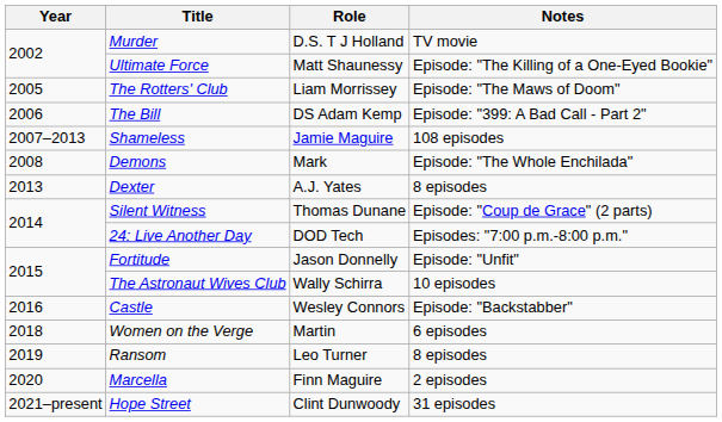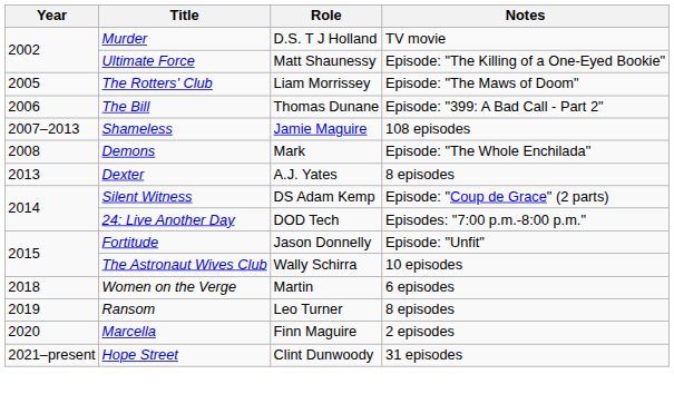 <table class="wikitable sortable">
 <tr>
 <th>Year</th>
 <th>Title</th>
 <th>Role</th>
 <th>Notes</th>
 </tr>
 <tr>
 <td rowspan="2">2002</td>
 <td><em><a href='#'>Murder</a></em></td>
 <td>D.S. T J Holland</td>
 <td>TV movie</td>
 </tr>
 <tr>
 <td><em><a href='#'>Ultimate Force</a></em></td>
 <td>Matt Shaunessy</td>
 <td>Episode: "The Killing of a One-Eyed Bookie"</td>
 </tr>
 <tr>
 <td>2005</td>
 <td><em><a href='#'>The Rotters' Club</a></em></td>
 <td>Liam Morrissey</td>
 <td>Episode: "The Maws of Doom"</td>
 </tr>
 <tr>
 <td>2006</td>
 <td><em><a href='#'>The Bill</a></em></td>
-<td>DS Adam Kemp</td>
+<td>Thomas Dunane</td>
 <td>Episode: "399: A Bad Call - Part 2"</td>
 </tr>
 <tr>
 <td>2007–2013</td>
 <td><em><a href='#'>Shameless</a></em></td>
 <td><a href='#'>Jamie Maguire</a></td>
 <td>108 episodes</td>
 </tr>
 <tr>
 <td>2008</td>
 <td><em><a href='#'>Demons</a></em></td>
 <td>Mark</td>
 <td>Episode: "The Whole Enchilada"</td>
 </tr>
 <tr>
 <td>2013</td>
 <td><em><a href='#'>Dexter</a></em></td>
 <td>A.J. Yates</td>
 <td>8 episodes</td>
 </tr>
 <tr>
 <td rowspan="2">2014</td>
 <td><em><a href='#'>Silent Witness</a></em></td>
-<td>Thomas Dunane</td>
+<td>DS Adam Kemp</td>
 <td>Episode: "<a href='#'>Coup de Grace</a>" (2 parts)</td>
 </tr>
 <tr>
 <td><em><a href='#'>24: Live Another Day</a></em></td>
 <td>DOD Tech</td>
 <td>Episodes: "7:00 p.m.-8:00 p.m."</td>
 </tr>
 <tr>
 <td rowspan="2">2015</td>
 <td><em><a href='#'>Fortitude</a></em></td>
 <td>Jason Donnelly</td>
 <td>Episode: "Unfit"</td>
 </tr>
 <tr>
 <td><em><a href='#'>The Astronaut Wives Club</a></em></td>
 <td>Wally Schirra</td>
 <td>10 episodes</td>
-</tr>
-<tr>
-<td>2016</td>
-<td><em><a href='#'>Castle</a></em></td>
-<td>Wesley Connors</td>
-<td>Episode: "Backstabber"</td>
 </tr>
 <tr>
 <td>2018</td>
 <td><em>Women on the Verge</em></td>
 <td>Martin</td>
 <td>6 episodes</td>
 </tr>
 <tr>
 <td>2019</td>
 <td><em>Ransom</em></td>
 <td>Leo Turner</td>
 <td>8 episodes</td>
 </tr>
 <tr>
 <td>2020</td>
 <td><em><a href='#'>Marcella</a></em></td>
 <td>Finn Maguire</td>
 <td>2 episodes</td>
 </tr>
 <tr>
 <td>2021–present</td>
 <td><em><a href='#'>Hope Street</a></em></td>
 <td>Clint Dunwoody</td>
 <td>31 episodes</td>
 </tr>
 </table>
